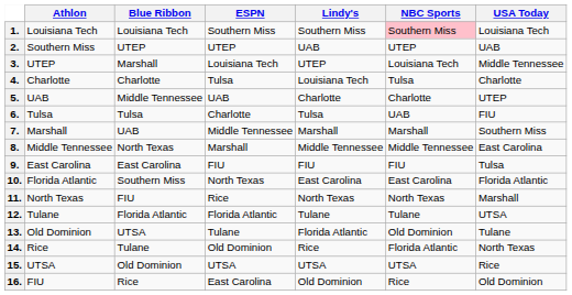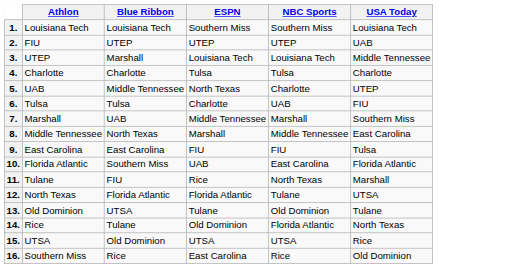 <table class="wikitable" style="white-space:nowrap; font-size:90%;">
 <tr>
 <td ! style="background:white; border-top-style:hidden; border-left-style:hidden;"></td>
 <th><a href='#'>Athlon</a></th>
 <th><a href='#'>Blue Ribbon</a></th>
 <th><a href='#'>ESPN</a></th>
-<th><a href='#'>Lindy's</a></th>
 <th><a href='#'>NBC Sports</a></th>
 <th><a href='#'>USA Today</a></th>
 </tr>
 <tr>
 <th>1.</th>
 <td>Louisiana Tech</td>
 <td>Louisiana Tech</td>
 <td>Southern Miss</td>
 <td>Southern Miss</td>
-<td style="background: pink;">Southern Miss</td>
 <td>Louisiana Tech</td>
 </tr>
 <tr>
 <th>2.</th>
-<td>Southern Miss</td>
+<td>FIU</td>
 <td>UTEP</td>
 <td>UTEP</td>
-<td>UAB</td>
 <td>UTEP</td>
 <td>UAB</td>
 </tr>
 <tr>
 <th>3.</th>
 <td>UTEP</td>
 <td>Marshall</td>
 <td>Louisiana Tech</td>
-<td>UTEP</td>
 <td>Louisiana Tech</td>
 <td>Middle Tennessee</td>
 </tr>
 <tr>
 <th>4.</th>
 <td>Charlotte</td>
 <td>Charlotte</td>
 <td>Tulsa</td>
-<td>Louisiana Tech</td>
 <td>Tulsa</td>
 <td>Charlotte</td>
 </tr>
 <tr>
 <th>5.</th>
 <td>UAB</td>
 <td>Middle Tennessee</td>
-<td>UAB</td>
-<td>Charlotte</td>
+<td>North Texas</td>
 <td>Charlotte</td>
 <td>UTEP</td>
 </tr>
 <tr>
 <th>6.</th>
 <td>Tulsa</td>
 <td>Tulsa</td>
 <td>Charlotte</td>
-<td>Tulsa</td>
 <td>UAB</td>
 <td>FIU</td>
 </tr>
 <tr>
 <th>7.</th>
 <td>Marshall</td>
 <td>UAB</td>
 <td>Middle Tennessee</td>
 <td>Marshall</td>
-<td>Marshall</td>
 <td>Southern Miss</td>
 </tr>
 <tr>
 <th>8.</th>
 <td>Middle Tennessee</td>
 <td>North Texas</td>
 <td>Marshall</td>
-<td>Middle Tennessee</td>
 <td>Middle Tennessee</td>
 <td>East Carolina</td>
 </tr>
 <tr>
 <th>9.</th>
 <td>East Carolina</td>
 <td>East Carolina</td>
 <td>FIU</td>
 <td>FIU</td>
-<td>FIU</td>
 <td>Tulsa</td>
 </tr>
 <tr>
 <th>10.</th>
 <td>Florida Atlantic</td>
 <td>Southern Miss</td>
-<td>North Texas</td>
-<td>East Carolina</td>
+<td>UAB</td>
 <td>East Carolina</td>
 <td>Florida Atlantic</td>
 </tr>
 <tr>
 <th>11.</th>
-<td>North Texas</td>
+<td>Tulane</td>
 <td>FIU</td>
 <td>Rice</td>
-<td>North Texas</td>
 <td>North Texas</td>
 <td>Marshall</td>
 </tr>
 <tr>
 <th>12.</th>
-<td>Tulane</td>
+<td>North Texas</td>
 <td>Florida Atlantic</td>
 <td>Florida Atlantic</td>
-<td>Tulane</td>
 <td>Tulane</td>
 <td>UTSA</td>
 </tr>
 <tr>
 <th>13.</th>
 <td>Old Dominion</td>
 <td>UTSA</td>
 <td>Tulane</td>
-<td>Florida Atlantic</td>
 <td>Old Dominion</td>
 <td>Tulane</td>
 </tr>
 <tr>
 <th>14.</th>
 <td>Rice</td>
 <td>Tulane</td>
 <td>Old Dominion</td>
-<td>Rice</td>
 <td>Florida Atlantic</td>
 <td>North Texas</td>
 </tr>
 <tr>
 <th>15.</th>
 <td>UTSA</td>
 <td>Old Dominion</td>
 <td>UTSA</td>
 <td>UTSA</td>
-<td>UTSA</td>
 <td>Rice</td>
 </tr>
 <tr>
 <th>16.</th>
-<td>FIU</td>
+<td>Southern Miss</td>
 <td>Rice</td>
 <td>East Carolina</td>
-<td>Old Dominion</td>
 <td>Rice</td>
 <td>Old Dominion</td>
 </tr>
 </table>
